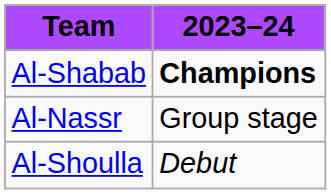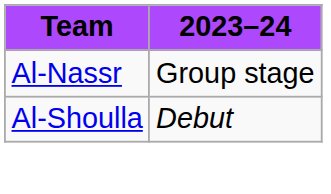 <table class="wikitable">
 <tr>
 <th style="background-color:#AD48FC;"><span>Team</span></th>
 <th style="background-color:#AD48FC;"><span>2023–24</span></th>
-</tr>
-<tr>
-<td><a href='#'>Al-Shabab</a></td>
-<td><strong>Champions</strong></td>
 </tr>
 <tr>
 <td><a href='#'>Al-Nassr</a></td>
 <td>Group stage</td>
 </tr>
 <tr>
 <td><a href='#'>Al-Shoulla</a></td>
 <td><em>Debut</em></td>
 </tr>
 </table>
